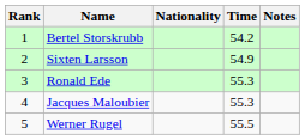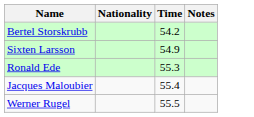 <table class="wikitable sortable" style="text-align:center">
 <tr>
-<th>Rank</th>
 <th>Name</th>
 <th>Nationality</th>
 <th>Time</th>
 <th>Notes</th>
 </tr>
 <tr bgcolor=ccffcc>
-<td>1</td>
 <td align=left><a href='#'>Bertel Storskrubb</a></td>
 <td align=left></td>
 <td>54.2</td>
 <td></td>
 </tr>
 <tr bgcolor=ccffcc>
-<td>2</td>
 <td align=left><a href='#'>Sixten Larsson</a></td>
 <td align=left></td>
 <td>54.9</td>
 <td></td>
 </tr>
 <tr bgcolor=ccffcc>
-<td>3</td>
 <td align=left><a href='#'>Ronald Ede</a></td>
 <td align=left></td>
 <td>55.3</td>
 <td></td>
 </tr>
 <tr>
-<td>4</td>
 <td align=left><a href='#'>Jacques Maloubier</a></td>
 <td align=left></td>
-<td>55.3</td>
+<td>55.4</td>
 <td></td>
 </tr>
 <tr>
-<td>5</td>
 <td align=left><a href='#'>Werner Rugel</a></td>
 <td align=left></td>
 <td>55.5</td>
 <td></td>
 </tr>
 </table>
